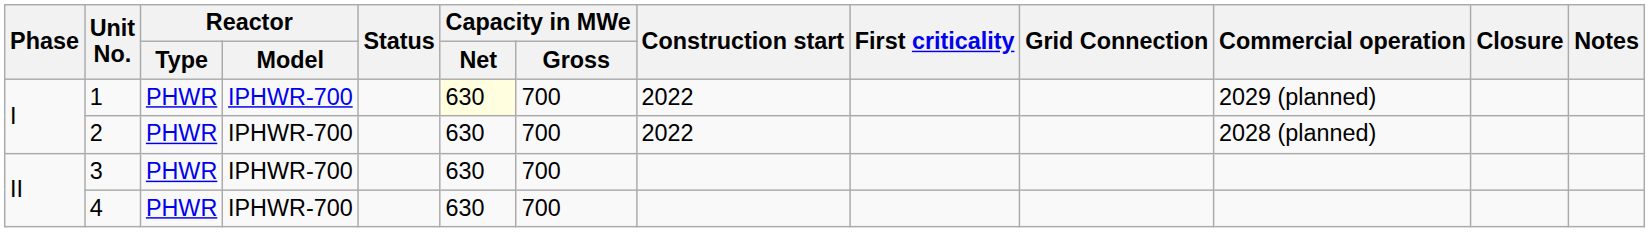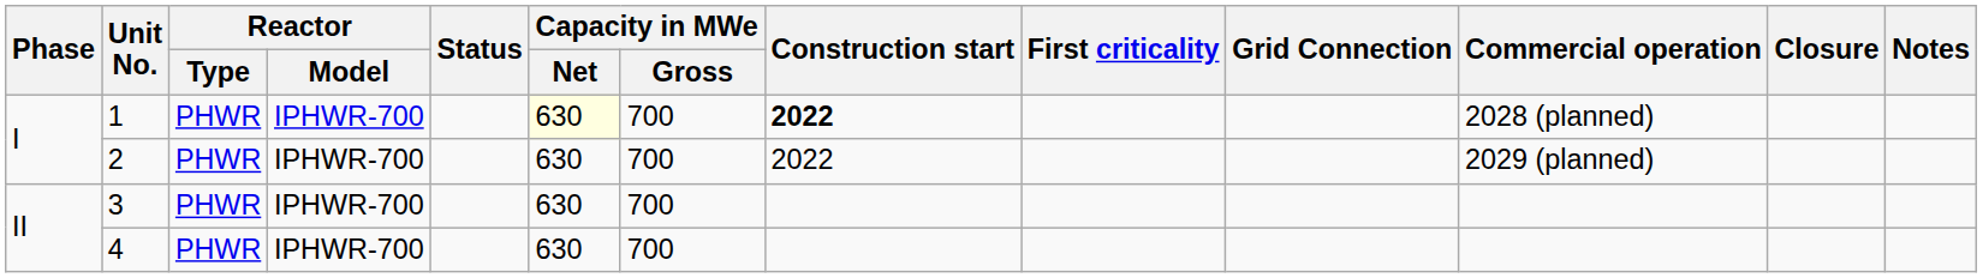 <table class="wikitable sortable mw-datatable">
 <tr>
 <th rowspan="2">Phase</th>
 <th rowspan="2">Unit<br>No.</th>
 <th colspan="2">Reactor</th>
 <th rowspan="2">Status</th>
 <th colspan="2">Capacity in MWe</th>
 <th rowspan="2">Construction start</th>
 <th rowspan="2">First <a href='#'>criticality</a></th>
 <th rowspan="2">Grid Connection</th>
 <th rowspan="2">Commercial operation</th>
 <th rowspan="2">Closure</th>
 <th rowspan="2">Notes</th>
 </tr>
 <tr>
 <th>Type</th>
 <th>Model</th>
 <th>Net</th>
 <th>Gross</th>
 </tr>
 <tr>
 <td rowspan="2">I</td>
 <td>1</td>
 <td><a href='#'>PHWR</a></td>
 <td><a href='#'>IPHWR-700</a></td>
 <td></td>
 <td style="background: lightyellow;">630</td>
 <td>700</td>
-<td>2022</td>
+<td><strong>2022</strong></td>
 <td></td>
 <td></td>
-<td>2029 (planned)</td>
+<td>2028 (planned)</td>
 <td></td>
 <td></td>
 </tr>
 <tr>
 <td>2</td>
 <td><a href='#'>PHWR</a></td>
 <td>IPHWR-700</td>
 <td></td>
 <td>630</td>
 <td>700</td>
 <td>2022</td>
 <td></td>
 <td></td>
-<td>2028 (planned)</td>
+<td>2029 (planned)</td>
 <td></td>
 <td></td>
 </tr>
 <tr>
 <td rowspan="2">II</td>
 <td>3</td>
 <td><a href='#'>PHWR</a></td>
 <td>IPHWR-700</td>
 <td></td>
 <td>630</td>
 <td>700</td>
 <td></td>
 <td></td>
 <td></td>
 <td></td>
 <td></td>
 <td></td>
 </tr>
 <tr>
 <td>4</td>
 <td><a href='#'>PHWR</a></td>
 <td>IPHWR-700</td>
 <td></td>
 <td>630</td>
 <td>700</td>
 <td></td>
 <td></td>
 <td></td>
 <td></td>
 <td></td>
 <td></td>
 </tr>
 </table>
